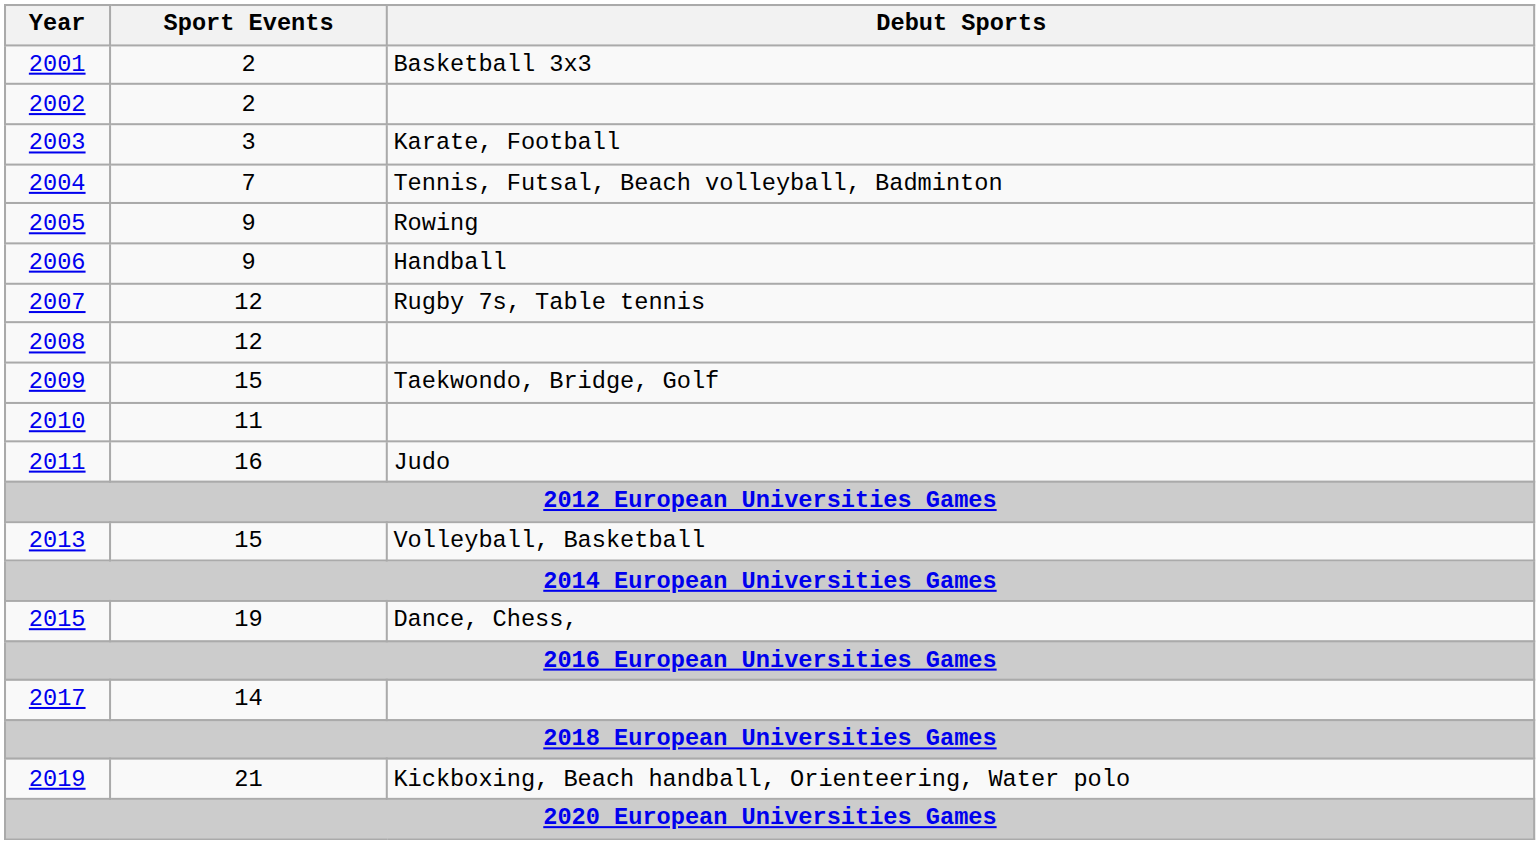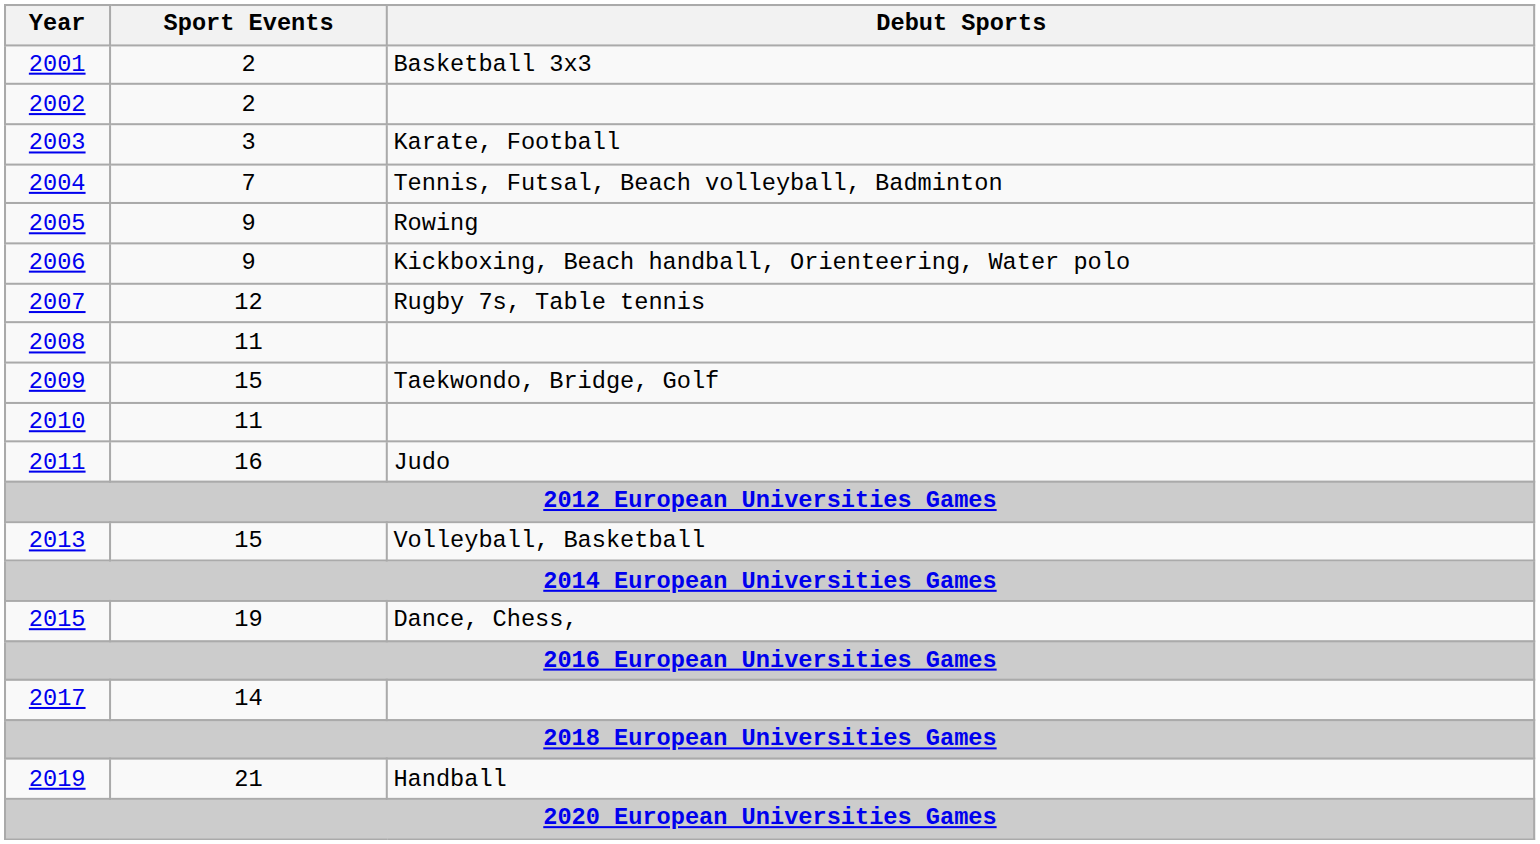 <table class="wikitable sortable" width=60% style="font-size:90%; text-align:left;">
 <tr>
 <th>Year</th>
 <th>Sport Events</th>
 <th>Debut Sports</th>
 </tr>
 <tr>
 <td align=center><a href='#'>2001</a></td>
 <td align=center>2</td>
 <td align=left>Basketball 3x3</td>
 </tr>
 <tr>
 <td align=center><a href='#'>2002</a></td>
 <td align=center>2</td>
 <td></td>
 </tr>
 <tr>
 <td align=center><a href='#'>2003</a></td>
 <td align=center>3</td>
 <td align=left>Karate, Football</td>
 </tr>
 <tr>
 <td align=center><a href='#'>2004</a></td>
 <td align=center>7</td>
 <td align=left>Tennis, Futsal, Beach volleyball, Badminton</td>
 </tr>
 <tr>
 <td align=center><a href='#'>2005</a></td>
 <td align=center>9</td>
 <td align=left>Rowing</td>
 </tr>
 <tr>
 <td align=center><a href='#'>2006</a></td>
 <td align=center>9</td>
-<td align=left>Handball</td>
+<td align=left>Kickboxing, Beach handball, Orienteering, Water polo</td>
 </tr>
 <tr>
 <td align=center><a href='#'>2007</a></td>
 <td align=center>12</td>
 <td align=left>Rugby 7s, Table tennis</td>
 </tr>
 <tr>
 <td align=center><a href='#'>2008</a></td>
-<td align=center>12</td>
+<td align=center>11</td>
 <td></td>
 </tr>
 <tr>
 <td align=center><a href='#'>2009</a></td>
 <td align=center>15</td>
 <td align=left>Taekwondo, Bridge, Golf</td>
 </tr>
 <tr>
 <td align=center><a href='#'>2010</a></td>
 <td align=center>11</td>
 <td></td>
 </tr>
 <tr>
 <td align=center><a href='#'>2011</a></td>
 <td align=center>16</td>
 <td align=left>Judo</td>
 </tr>
 <tr>
 <td colspan="3" bgcolor="#cccccc"align=center><strong><a href='#'>2012 European Universities Games</a></strong></td>
 </tr>
 <tr>
 <td align=center><a href='#'>2013</a></td>
 <td align=center>15</td>
 <td align=left>Volleyball, Basketball</td>
 </tr>
 <tr>
 <td colspan="3" bgcolor="#cccccc"align=center><strong><a href='#'>2014 European Universities Games</a></strong></td>
 </tr>
 <tr>
 <td align=center><a href='#'>2015</a></td>
 <td align=center>19</td>
 <td align=left>Dance, Chess,</td>
 </tr>
 <tr>
 <td colspan="3" bgcolor="#cccccc"align=center><strong><a href='#'>2016 European Universities Games</a></strong></td>
 </tr>
 <tr>
 <td align=center><a href='#'>2017</a></td>
 <td align=center>14</td>
 <td></td>
 </tr>
 <tr>
 <td colspan="3" bgcolor="#cccccc"align=center><strong><a href='#'>2018 European Universities Games</a></strong></td>
 </tr>
 <tr>
 <td align=center><a href='#'>2019</a></td>
 <td align=center>21</td>
-<td align=left>Kickboxing, Beach handball, Orienteering, Water polo</td>
+<td align=left>Handball</td>
 </tr>
 <tr>
 <td colspan="3" bgcolor="#cccccc"align=center><strong><a href='#'>2020 European Universities Games</a></strong></td>
 </tr>
 </table>
